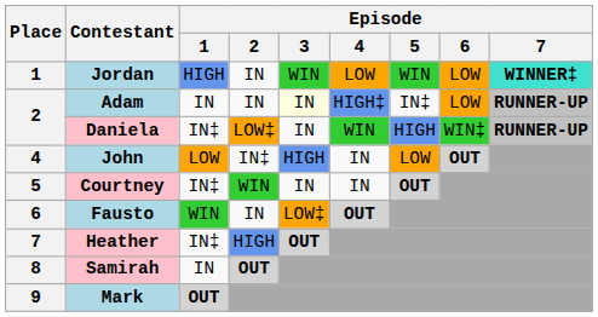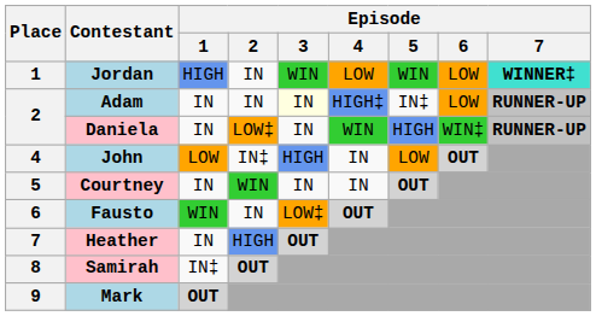 <table class="wikitable" style="text-align: center; font-size: 10pt">
 <tr>
 <th rowspan="2">Place</th>
 <th rowspan="2">Contestant</th>
 <th colspan="18">Episode</th>
 </tr>
 <tr>
 <th>1</th>
 <th>2</th>
 <th>3</th>
 <th>4</th>
 <th>5</th>
 <th>6</th>
 <th>7</th>
 </tr>
 <tr>
 <th>1</th>
 <th style="background:lightblue"><strong>Jordan</strong></th>
 <td style="background:cornflowerblue;">HIGH</td>
 <td>IN</td>
 <td style="background:limegreen;">WIN</td>
 <td style="background:orange;">LOW</td>
 <td style="background:limegreen;">WIN</td>
 <td style="background:orange;">LOW</td>
 <td style="background:turquoise;"><strong>WINNER‡</strong></td>
 </tr>
 <tr>
 <th rowspan="2">2</th>
 <th style="background:lightblue"><strong>Adam</strong></th>
 <td>IN</td>
 <td>IN</td>
 <td style="background: lightyellow;">IN</td>
 <td style="background:cornflowerblue;">HIGH‡</td>
 <td>IN‡</td>
 <td style="background:orange;">LOW</td>
 <td style="background:silver;"><strong>RUNNER-UP</strong></td>
 </tr>
 <tr>
 <th style="background:pink"><strong>Daniela</strong></th>
-<td>IN‡</td>
+<td>IN</td>
 <td style="background:orange;">LOW‡</td>
 <td>IN</td>
 <td style="background:limegreen;">WIN</td>
 <td style="background:cornflowerblue;">HIGH</td>
 <td style="background:limegreen;">WIN‡</td>
 <td style="background:silver;"><strong>RUNNER-UP</strong></td>
 </tr>
 <tr>
 <th>4</th>
 <th style="background:lightblue"><strong>John</strong></th>
 <td style="background:orange;">LOW</td>
 <td>IN‡</td>
 <td style="background:cornflowerblue;">HIGH</td>
 <td>IN</td>
 <td style="background:orange;">LOW</td>
 <td style="background:lightgrey;"><strong>OUT</strong></td>
 <td style="background:darkgrey;"></td>
 </tr>
 <tr>
 <th>5</th>
 <th style="background:pink"><strong>Courtney</strong></th>
-<td>IN‡</td>
+<td>IN</td>
 <td style=background:limegreen>WIN</td>
 <td>IN</td>
 <td>IN</td>
 <td style="background:lightgrey;"><strong>OUT</strong></td>
 <td colspan=2 style="background:darkgrey;"></td>
 </tr>
 <tr>
 <th>6</th>
 <th style="background:lightblue"><strong>Fausto</strong></th>
 <td style="background:limegreen;">WIN</td>
 <td>IN</td>
 <td style="background:orange;">LOW‡</td>
 <td style="background:lightgrey;"><strong>OUT</strong></td>
 <td colspan=3 style="background:darkgrey;"></td>
 </tr>
 <tr>
 <th>7</th>
 <th style="background:pink"><strong>Heather</strong></th>
-<td>IN‡</td>
+<td>IN</td>
 <td style="background:cornflowerblue;">HIGH</td>
 <td style="background:lightgrey;"><strong>OUT</strong></td>
 <td colspan=4 style="background:darkgrey;"></td>
 </tr>
 <tr>
 <th>8</th>
 <th style="background:pink"><strong>Samirah</strong></th>
-<td>IN</td>
+<td>IN‡</td>
 <td style="background:lightgrey;"><strong>OUT</strong></td>
 <td colspan=5 style="background:darkgrey;"></td>
 </tr>
 <tr>
 <th>9</th>
 <th style="background:lightblue"><strong>Mark</strong></th>
 <td style="background:lightgrey;"><strong>OUT</strong></td>
 <td colspan=6 style="background:darkgrey;"></td>
 </tr>
 </table>
